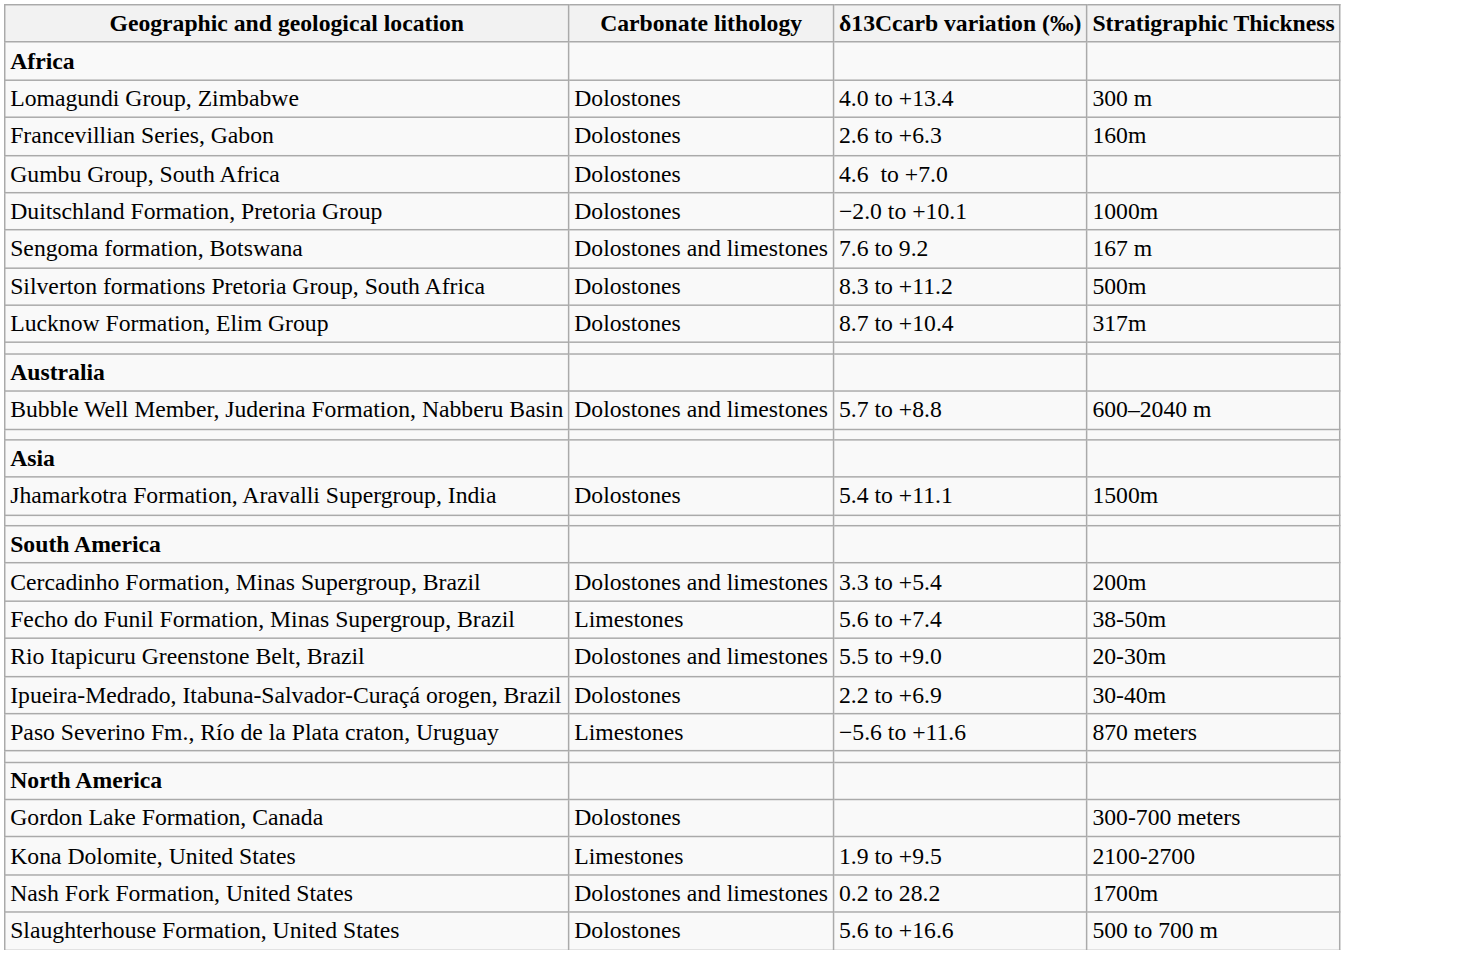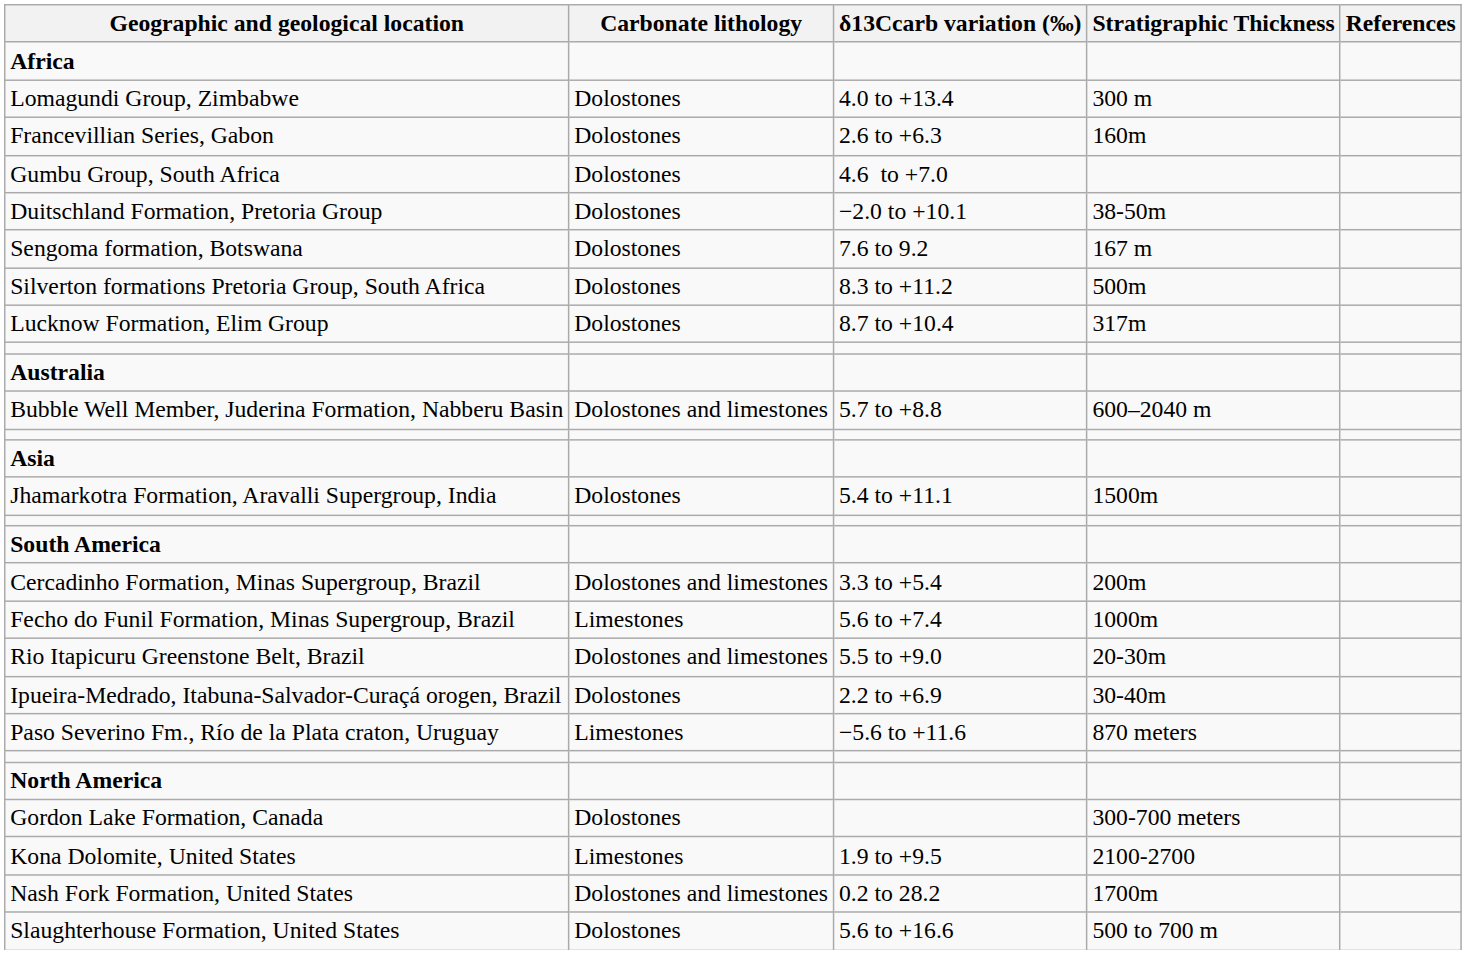 <table class="wikitable">
 <tr>
 <th>Geographic and geological location</th>
 <th>Carbonate lithology</th>
 <th>δ13Ccarb variation (‰)</th>
 <th>Stratigraphic Thickness</th>
+<th>References</th>
 </tr>
 <tr>
 <td><strong>Africa</strong></td>
+<td></td>
 <td></td>
 <td></td>
 <td></td>
 </tr>
 <tr>
 <td>Lomagundi Group, Zimbabwe</td>
 <td>Dolostones</td>
 <td>4.0 to +13.4</td>
 <td>300 m</td>
+<td></td>
 </tr>
 <tr>
 <td>Francevillian Series, Gabon</td>
 <td>Dolostones</td>
 <td>2.6 to +6.3</td>
 <td>160m</td>
+<td><br></td>
 </tr>
 <tr>
 <td>Gumbu Group, South Africa</td>
 <td>Dolostones</td>
 <td>4.6  to +7.0</td>
 <td></td>
+<td></td>
 </tr>
 <tr>
 <td>Duitschland Formation, Pretoria Group</td>
 <td>Dolostones</td>
 <td>−2.0 to +10.1</td>
-<td>1000m</td>
+<td>38-50m</td>
+<td></td>
 </tr>
 <tr>
 <td>Sengoma formation, Botswana</td>
-<td>Dolostones and limestones</td>
+<td>Dolostones</td>
 <td>7.6 to 9.2</td>
 <td>167 m</td>
+<td></td>
 </tr>
 <tr>
 <td>Silverton formations Pretoria Group, South Africa</td>
 <td>Dolostones</td>
 <td>8.3 to +11.2</td>
 <td>500m</td>
+<td></td>
 </tr>
 <tr>
 <td>Lucknow Formation, Elim Group</td>
 <td>Dolostones</td>
 <td>8.7 to +10.4</td>
 <td>317m</td>
+<td></td>
 </tr>
 <tr>
+<td></td>
 <td></td>
 <td></td>
 <td></td>
 <td></td>
 </tr>
 <tr>
 <td><strong>Australia</strong></td>
 <td></td>
 <td></td>
 <td></td>
+<td></td>
 </tr>
 <tr>
 <td>Bubble Well Member, Juderina Formation, Nabberu Basin</td>
 <td>Dolostones and limestones</td>
 <td>5.7 to +8.8</td>
 <td>600–2040 m</td>
+<td><br></td>
 </tr>
 <tr>
+<td></td>
 <td></td>
 <td></td>
 <td></td>
 <td></td>
 </tr>
 <tr>
 <td><strong>Asia</strong></td>
 <td></td>
 <td></td>
 <td></td>
+<td></td>
 </tr>
 <tr>
 <td>Jhamarkotra Formation, Aravalli Supergroup, India</td>
 <td>Dolostones</td>
 <td>5.4 to +11.1</td>
 <td>1500m</td>
+<td></td>
 </tr>
 <tr>
+<td></td>
 <td></td>
 <td></td>
 <td></td>
 <td></td>
 </tr>
 <tr>
 <td><strong>South America</strong></td>
 <td></td>
 <td></td>
 <td></td>
+<td></td>
 </tr>
 <tr>
 <td>Cercadinho Formation, Minas Supergroup, Brazil</td>
 <td>Dolostones and limestones</td>
 <td>3.3 to +5.4</td>
 <td>200m</td>
+<td></td>
 </tr>
 <tr>
 <td>Fecho do Funil Formation, Minas Supergroup, Brazil</td>
 <td>Limestones</td>
 <td>5.6 to +7.4</td>
-<td>38-50m</td>
+<td>1000m</td>
+<td></td>
 </tr>
 <tr>
 <td>Rio Itapicuru Greenstone Belt, Brazil</td>
 <td>Dolostones and limestones</td>
 <td>5.5 to +9.0</td>
 <td>20-30m</td>
+<td></td>
 </tr>
 <tr>
 <td>Ipueira-Medrado, Itabuna-Salvador-Curaçá orogen, Brazil</td>
 <td>Dolostones</td>
 <td>2.2 to +6.9</td>
 <td>30-40m</td>
+<td></td>
 </tr>
 <tr>
 <td>Paso Severino Fm., Río de la Plata craton, Uruguay</td>
 <td>Limestones</td>
 <td>−5.6 to +11.6</td>
 <td>870 meters</td>
+<td></td>
 </tr>
 <tr>
+<td></td>
 <td></td>
 <td></td>
 <td></td>
 <td></td>
 </tr>
 <tr>
 <td><strong>North America</strong></td>
 <td></td>
 <td></td>
 <td></td>
+<td></td>
 </tr>
 <tr>
 <td>Gordon Lake Formation, Canada</td>
 <td>Dolostones</td>
 <td></td>
 <td>300-700 meters</td>
+<td></td>
 </tr>
 <tr>
 <td>Kona Dolomite, United States</td>
 <td>Limestones</td>
 <td>1.9 to +9.5</td>
 <td>2100-2700</td>
+<td></td>
 </tr>
 <tr>
 <td>Nash Fork Formation, United States</td>
 <td>Dolostones and limestones</td>
 <td>0.2 to 28.2</td>
 <td>1700m</td>
+<td></td>
 </tr>
 <tr>
 <td>Slaughterhouse Formation, United States</td>
 <td>Dolostones</td>
 <td>5.6 to +16.6</td>
 <td>500 to 700 m</td>
+<td></td>
 </tr>
 </table>
